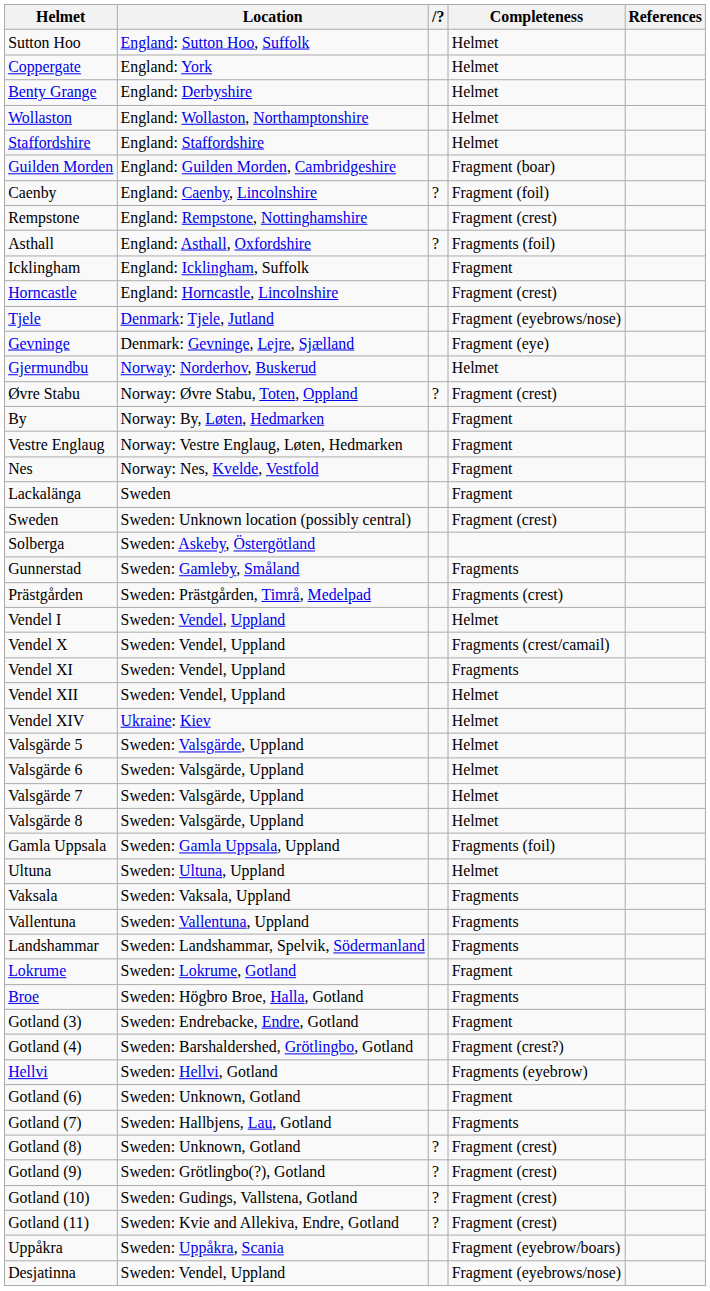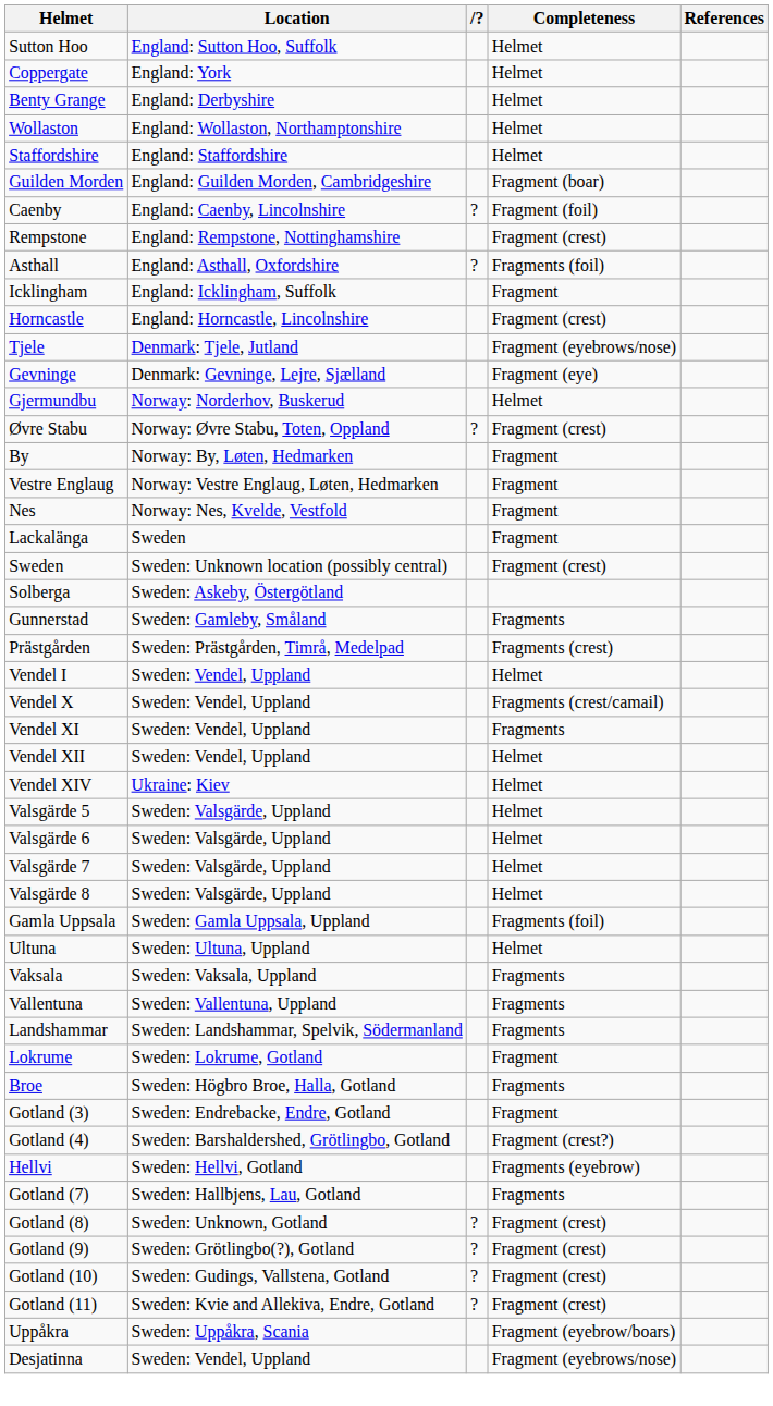 <table class="wikitable sortable">
 <tr>
 <th>Helmet</th>
 <th>Location</th>
 <th>/?</th>
 <th>Completeness</th>
 <th class=unsortable>References</th>
 </tr>
 <tr>
 <td>Sutton Hoo</td>
 <td><a href='#'>England</a>: <a href='#'>Sutton Hoo</a>, <a href='#'>Suffolk</a></td>
 <td></td>
 <td>Helmet</td>
 <td></td>
 </tr>
 <tr>
 <td><a href='#'>Coppergate</a></td>
 <td>England: <a href='#'>York</a></td>
 <td></td>
 <td>Helmet</td>
 <td></td>
 </tr>
 <tr>
 <td><a href='#'>Benty Grange</a></td>
 <td>England: <a href='#'>Derbyshire</a></td>
 <td></td>
 <td>Helmet</td>
 <td></td>
 </tr>
 <tr>
 <td><a href='#'>Wollaston</a></td>
 <td>England: <a href='#'>Wollaston</a>, <a href='#'>Northamptonshire</a></td>
 <td></td>
 <td>Helmet</td>
 <td></td>
 </tr>
 <tr>
 <td><a href='#'>Staffordshire</a></td>
 <td>England: <a href='#'>Staffordshire</a></td>
 <td></td>
 <td>Helmet</td>
 <td></td>
 </tr>
 <tr>
 <td><a href='#'>Guilden Morden</a></td>
 <td>England: <a href='#'>Guilden Morden</a>, <a href='#'>Cambridgeshire</a></td>
 <td></td>
 <td>Fragment (boar)</td>
 <td></td>
 </tr>
 <tr>
 <td>Caenby</td>
 <td>England: <a href='#'>Caenby</a>, <a href='#'>Lincolnshire</a></td>
 <td>?</td>
 <td>Fragment (foil)</td>
 <td></td>
 </tr>
 <tr>
 <td>Rempstone</td>
 <td>England: <a href='#'>Rempstone</a>, <a href='#'>Nottinghamshire</a></td>
 <td></td>
 <td>Fragment (crest)</td>
 <td></td>
 </tr>
 <tr>
 <td>Asthall</td>
 <td>England: <a href='#'>Asthall</a>, <a href='#'>Oxfordshire</a></td>
 <td>?</td>
 <td>Fragments (foil)</td>
 <td></td>
 </tr>
 <tr>
 <td>Icklingham</td>
 <td>England: <a href='#'>Icklingham</a>, Suffolk</td>
 <td></td>
 <td>Fragment</td>
 <td></td>
 </tr>
 <tr>
 <td><a href='#'>Horncastle</a></td>
 <td>England: <a href='#'>Horncastle</a>, <a href='#'>Lincolnshire</a></td>
 <td></td>
 <td>Fragment (crest)</td>
 <td></td>
 </tr>
 <tr>
 <td><a href='#'>Tjele</a></td>
 <td><a href='#'>Denmark</a>: <a href='#'>Tjele</a>, <a href='#'>Jutland</a></td>
 <td></td>
 <td>Fragment (eyebrows/nose)</td>
 <td></td>
 </tr>
 <tr>
 <td><a href='#'>Gevninge</a></td>
 <td>Denmark: <a href='#'>Gevninge</a>, <a href='#'>Lejre</a>, <a href='#'>Sjælland</a></td>
 <td></td>
 <td>Fragment (eye)</td>
 <td></td>
 </tr>
 <tr>
 <td><a href='#'>Gjermundbu</a></td>
 <td><a href='#'>Norway</a>: <a href='#'>Norderhov</a>, <a href='#'>Buskerud</a></td>
 <td></td>
 <td>Helmet</td>
 <td></td>
 </tr>
 <tr>
 <td>Øvre Stabu</td>
 <td>Norway: Øvre Stabu, <a href='#'>Toten</a>, <a href='#'>Oppland</a></td>
 <td>?</td>
 <td>Fragment (crest)</td>
 <td></td>
 </tr>
 <tr>
 <td>By</td>
 <td>Norway: By, <a href='#'>Løten</a>, <a href='#'>Hedmarken</a></td>
 <td></td>
 <td>Fragment</td>
 <td></td>
 </tr>
 <tr>
 <td>Vestre Englaug</td>
 <td>Norway: Vestre Englaug, Løten, Hedmarken</td>
 <td></td>
 <td>Fragment</td>
 <td></td>
 </tr>
 <tr>
 <td>Nes</td>
 <td>Norway: Nes, <a href='#'>Kvelde</a>, <a href='#'>Vestfold</a></td>
 <td></td>
 <td>Fragment</td>
 <td></td>
 </tr>
 <tr>
 <td>Lackalänga</td>
 <td>Sweden</td>
 <td></td>
 <td>Fragment</td>
 <td></td>
 </tr>
 <tr>
 <td>Sweden</td>
 <td>Sweden: Unknown location (possibly central)</td>
 <td></td>
 <td>Fragment (crest)</td>
 <td></td>
 </tr>
 <tr>
 <td>Solberga</td>
 <td>Sweden: <a href='#'>Askeby</a>, <a href='#'>Östergötland</a></td>
 <td></td>
 <td></td>
 <td></td>
 </tr>
 <tr>
 <td>Gunnerstad</td>
 <td>Sweden: <a href='#'>Gamleby</a>, <a href='#'>Småland</a></td>
 <td></td>
 <td>Fragments</td>
 <td></td>
 </tr>
 <tr>
 <td>Prästgården</td>
 <td>Sweden: Prästgården, <a href='#'>Timrå</a>, <a href='#'>Medelpad</a></td>
 <td></td>
 <td>Fragments (crest)</td>
 <td></td>
 </tr>
 <tr>
 <td>Vendel I</td>
 <td>Sweden: <a href='#'>Vendel</a>, <a href='#'>Uppland</a></td>
 <td></td>
 <td>Helmet</td>
 <td></td>
 </tr>
 <tr>
 <td>Vendel X</td>
 <td>Sweden: Vendel, Uppland</td>
 <td></td>
 <td>Fragments (crest/camail)</td>
 <td></td>
 </tr>
 <tr>
 <td>Vendel XI</td>
 <td>Sweden: Vendel, Uppland</td>
 <td></td>
 <td>Fragments</td>
 <td></td>
 </tr>
 <tr>
 <td>Vendel XII</td>
 <td>Sweden: Vendel, Uppland</td>
 <td></td>
 <td>Helmet</td>
 <td></td>
 </tr>
 <tr>
 <td>Vendel XIV</td>
 <td><a href='#'>Ukraine</a>: <a href='#'>Kiev</a></td>
 <td></td>
 <td>Helmet</td>
 <td></td>
 </tr>
 <tr>
 <td>Valsgärde 5</td>
 <td>Sweden: <a href='#'>Valsgärde</a>, Uppland</td>
 <td></td>
 <td>Helmet</td>
 <td></td>
 </tr>
 <tr>
 <td>Valsgärde 6</td>
 <td>Sweden: Valsgärde, Uppland</td>
 <td></td>
 <td>Helmet</td>
 <td></td>
 </tr>
 <tr>
 <td>Valsgärde 7</td>
 <td>Sweden: Valsgärde, Uppland</td>
 <td></td>
 <td>Helmet</td>
 <td></td>
 </tr>
 <tr>
 <td>Valsgärde 8</td>
 <td>Sweden: Valsgärde, Uppland</td>
 <td></td>
 <td>Helmet</td>
 <td></td>
 </tr>
 <tr>
 <td>Gamla Uppsala</td>
 <td>Sweden: <a href='#'>Gamla Uppsala</a>, Uppland</td>
 <td></td>
 <td>Fragments (foil)</td>
 <td></td>
 </tr>
 <tr>
 <td>Ultuna</td>
 <td>Sweden: <a href='#'>Ultuna</a>, Uppland</td>
 <td></td>
 <td>Helmet</td>
 <td></td>
 </tr>
 <tr>
 <td>Vaksala</td>
 <td>Sweden: Vaksala, Uppland</td>
 <td></td>
 <td>Fragments</td>
 <td></td>
 </tr>
 <tr>
 <td>Vallentuna</td>
 <td>Sweden: <a href='#'>Vallentuna</a>, Uppland</td>
 <td></td>
 <td>Fragments</td>
 <td></td>
 </tr>
 <tr>
 <td>Landshammar</td>
 <td>Sweden: Landshammar, Spelvik, <a href='#'>Södermanland</a></td>
 <td></td>
 <td>Fragments</td>
 <td></td>
 </tr>
 <tr>
 <td><a href='#'>Lokrume</a></td>
 <td>Sweden: <a href='#'>Lokrume</a>, <a href='#'>Gotland</a></td>
 <td></td>
 <td>Fragment</td>
 <td></td>
 </tr>
 <tr>
 <td><a href='#'>Broe</a></td>
 <td>Sweden: Högbro Broe, <a href='#'>Halla</a>, Gotland</td>
 <td></td>
 <td>Fragments</td>
 <td></td>
 </tr>
 <tr>
 <td>Gotland (3)</td>
 <td>Sweden: Endrebacke, <a href='#'>Endre</a>, Gotland</td>
 <td></td>
 <td>Fragment</td>
 <td></td>
 </tr>
 <tr>
 <td>Gotland (4)</td>
 <td>Sweden: Barshaldershed, <a href='#'>Grötlingbo</a>, Gotland</td>
 <td></td>
 <td>Fragment (crest?)</td>
 <td></td>
 </tr>
 <tr>
 <td><a href='#'>Hellvi</a></td>
 <td>Sweden: <a href='#'>Hellvi</a>, Gotland</td>
 <td></td>
 <td>Fragments (eyebrow)</td>
 <td></td>
 </tr>
 <tr>
-<td>Gotland (6)</td>
-<td>Sweden: Unknown, Gotland</td>
-<td></td>
-<td>Fragment</td>
-<td></td>
-</tr>
-<tr>
 <td>Gotland (7)</td>
 <td>Sweden: Hallbjens, <a href='#'>Lau</a>, Gotland</td>
 <td></td>
 <td>Fragments</td>
 <td></td>
 </tr>
 <tr>
 <td>Gotland (8)</td>
 <td>Sweden: Unknown, Gotland</td>
 <td>?</td>
 <td>Fragment (crest)</td>
 <td></td>
 </tr>
 <tr>
 <td>Gotland (9)</td>
 <td>Sweden: Grötlingbo(?), Gotland</td>
 <td>?</td>
 <td>Fragment (crest)</td>
 <td></td>
 </tr>
 <tr>
 <td>Gotland (10)</td>
 <td>Sweden: Gudings, Vallstena, Gotland</td>
 <td>?</td>
 <td>Fragment (crest)</td>
 <td></td>
 </tr>
 <tr>
 <td>Gotland (11)</td>
 <td>Sweden: Kvie and Allekiva, Endre, Gotland</td>
 <td>?</td>
 <td>Fragment (crest)</td>
 <td></td>
 </tr>
 <tr>
 <td>Uppåkra</td>
 <td>Sweden: <a href='#'>Uppåkra</a>, <a href='#'>Scania</a></td>
 <td></td>
 <td>Fragment (eyebrow/boars)</td>
 <td></td>
 </tr>
 <tr>
 <td>Desjatinna</td>
 <td>Sweden: Vendel, Uppland</td>
 <td></td>
 <td>Fragment (eyebrows/nose)</td>
 <td></td>
 </tr>
 </table>
